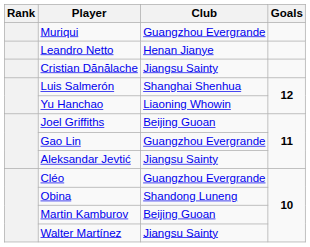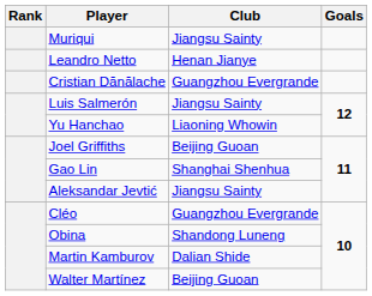 <table class=wikitable>
 <tr>
 <th>Rank</th>
 <th>Player</th>
 <th>Club</th>
 <th>Goals</th>
 </tr>
 <tr>
 <th></th>
 <td> <a href='#'>Muriqui</a></td>
-<td><a href='#'>Guangzhou Evergrande</a></td>
+<td><a href='#'>Jiangsu Sainty</a></td>
 <td></td>
 </tr>
 <tr>
 <th></th>
 <td> <a href='#'>Leandro Netto</a></td>
 <td><a href='#'>Henan Jianye</a></td>
 <td></td>
 </tr>
 <tr>
 <th></th>
 <td> <a href='#'>Cristian Dănălache</a></td>
-<td><a href='#'>Jiangsu Sainty</a></td>
+<td><a href='#'>Guangzhou Evergrande</a></td>
 <td></td>
 </tr>
 <tr>
 <th rowspan=2></th>
 <td> <a href='#'>Luis Salmerón</a></td>
-<td><a href='#'>Shanghai Shenhua</a></td>
+<td><a href='#'>Jiangsu Sainty</a></td>
 <td rowspan=2 style="text-align:center;"><strong>12</strong></td>
 </tr>
 <tr>
 <td> <a href='#'>Yu Hanchao</a></td>
 <td><a href='#'>Liaoning Whowin</a></td>
 </tr>
 <tr>
 <th rowspan=3></th>
 <td> <a href='#'>Joel Griffiths</a></td>
 <td><a href='#'>Beijing Guoan</a></td>
 <td rowspan=3 style="text-align:center;"><strong>11</strong></td>
 </tr>
 <tr>
 <td> <a href='#'>Gao Lin</a></td>
-<td><a href='#'>Guangzhou Evergrande</a></td>
+<td><a href='#'>Shanghai Shenhua</a></td>
 </tr>
 <tr>
 <td> <a href='#'>Aleksandar Jevtić</a></td>
 <td><a href='#'>Jiangsu Sainty</a></td>
 </tr>
 <tr>
 <th rowspan=4></th>
 <td> <a href='#'>Cléo</a></td>
 <td><a href='#'>Guangzhou Evergrande</a></td>
 <td rowspan=4 style="text-align:center;"><strong>10</strong></td>
 </tr>
 <tr>
 <td> <a href='#'>Obina</a></td>
 <td><a href='#'>Shandong Luneng</a></td>
 </tr>
 <tr>
 <td> <a href='#'>Martin Kamburov</a></td>
-<td><a href='#'>Beijing Guoan</a></td>
+<td><a href='#'>Dalian Shide</a></td>
 </tr>
 <tr>
 <td> <a href='#'>Walter Martínez</a></td>
-<td><a href='#'>Jiangsu Sainty</a></td>
+<td><a href='#'>Beijing Guoan</a></td>
 </tr>
 </table>
